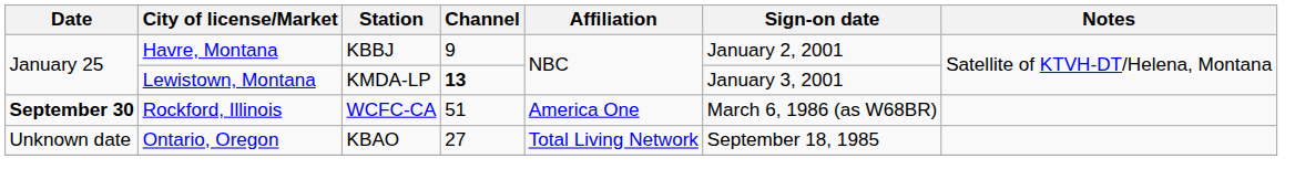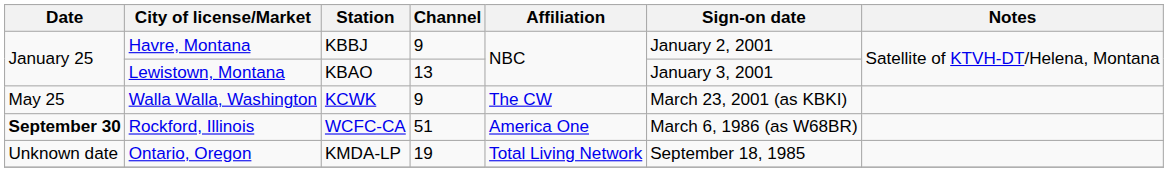 <table class="wikitable sortable">
 <tr>
 <th>Date</th>
 <th>City of license/Market</th>
 <th>Station</th>
 <th>Channel</th>
 <th>Affiliation</th>
 <th>Sign-on date</th>
 <th>Notes</th>
 </tr>
 <tr>
 <td rowspan=2>January 25</td>
 <td><a href='#'>Havre, Montana</a></td>
 <td>KBBJ</td>
 <td>9</td>
 <td rowspan=2>NBC</td>
 <td>January 2, 2001</td>
 <td rowspan=2>Satellite of <a href='#'>KTVH-DT</a>/Helena, Montana</td>
 </tr>
 <tr>
 <td><a href='#'>Lewistown, Montana</a></td>
-<td>KMDA-LP</td>
-<td><strong>13</strong></td>
+<td>KBAO</td>
+<td>13</td>
 <td>January 3, 2001</td>
+</tr>
+<tr>
+<td>May 25</td>
+<td><a href='#'>Walla Walla, Washington</a></td>
+<td><a href='#'>KCWK</a></td>
+<td>9</td>
+<td><a href='#'>The CW</a></td>
+<td>March 23, 2001 (as KBKI)</td>
+<td></td>
 </tr>
 <tr>
 <td><strong>September 30</strong></td>
 <td><a href='#'>Rockford, Illinois</a></td>
 <td><a href='#'>WCFC-CA</a></td>
 <td>51</td>
 <td><a href='#'>America One</a></td>
 <td>March 6, 1986 (as W68BR)</td>
 <td></td>
 </tr>
 <tr>
 <td>Unknown date</td>
 <td><a href='#'>Ontario, Oregon</a></td>
-<td>KBAO</td>
-<td>27</td>
+<td>KMDA-LP</td>
+<td>19</td>
 <td><a href='#'>Total Living Network</a></td>
 <td>September 18, 1985</td>
 <td></td>
 </tr>
 <tr>
 </tr>
 </table>
